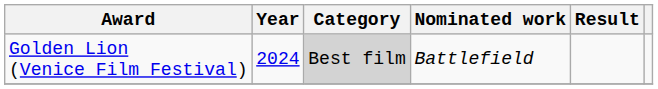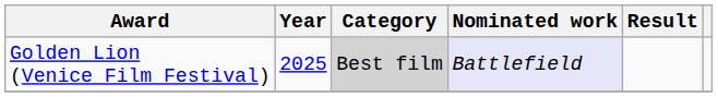 <table class="wikitable sortable">
 <tr>
 <th>Award</th>
 <th>Year</th>
 <th>Category</th>
 <th>Nominated work</th>
 <th>Result</th>
 <th></th>
 </tr>
 <tr>
 <td><a href='#'>Golden Lion</a> <br> (<a href='#'>Venice Film Festival</a>)</td>
-<td><a href='#'>2024</a></td>
+<td><a href='#'>2025</a></td>
 <td style="background: lightgrey;">Best film</td>
-<td><em> Battlefield</em></td>
+<td style="background: lavender;"><em> Battlefield</em></td>
 <td></td>
 <td></td>
 </tr>
 <tr>
 </tr>
 </table>
